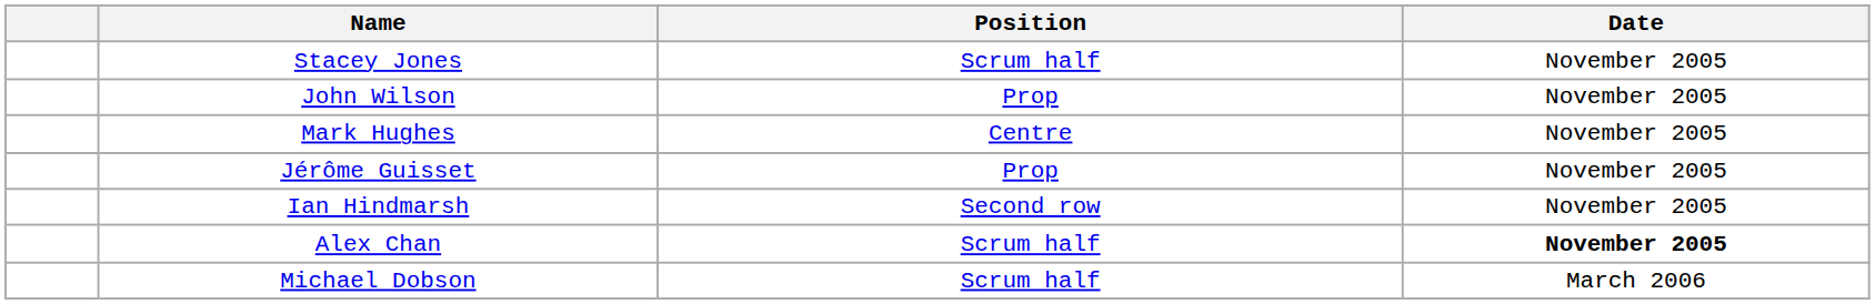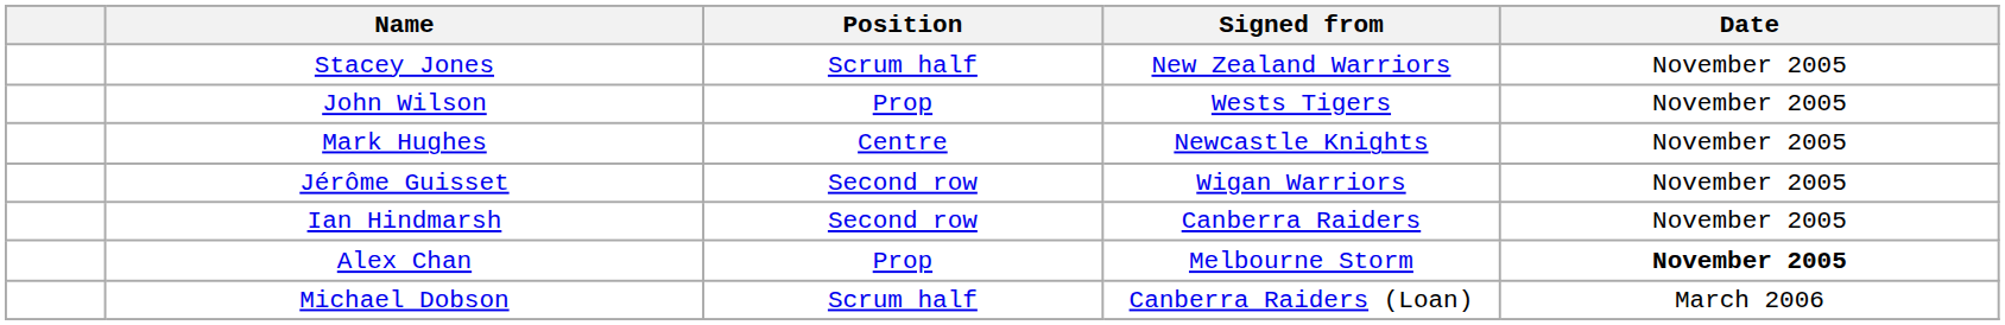 <table class="wikitable sortable"  style="width:100%; font-size:85%;">
 <tr style="background:#efefef;">
 <th width=5%></th>
 <th width=30%>Name</th>
 <th !width=30%>Position</th>
+<th width=20%>Signed from</th>
 <th width=25%>Date</th>
 </tr>
 <tr style="background:#fff;">
 <td align=center></td>
 <td align=center><a href='#'>Stacey Jones</a></td>
 <td align=center><a href='#'>Scrum half</a></td>
+<td align=center><a href='#'>New Zealand Warriors</a></td>
 <td align=center>November 2005</td>
 </tr>
 <tr style="background:#fff;">
 <td align=center></td>
 <td align=center><a href='#'>John Wilson</a></td>
 <td align=center><a href='#'>Prop</a></td>
+<td align=center><a href='#'>Wests Tigers</a></td>
 <td align=center>November 2005</td>
 </tr>
 <tr style="background:#fff;">
 <td align=center></td>
 <td align=center><a href='#'>Mark Hughes</a></td>
 <td align=center><a href='#'>Centre</a></td>
+<td align=center><a href='#'>Newcastle Knights</a></td>
 <td align=center>November 2005</td>
 </tr>
 <tr style="background:#fff;">
 <td align=center></td>
 <td align=center><a href='#'>Jérôme Guisset</a></td>
-<td align=center><a href='#'>Prop</a></td>
+<td align=center><a href='#'>Second row</a></td>
+<td align=center><a href='#'>Wigan Warriors</a></td>
 <td align=center>November 2005</td>
 </tr>
 <tr style="background:#fff;">
 <td align=center></td>
 <td align=center><a href='#'>Ian Hindmarsh</a></td>
 <td align=center><a href='#'>Second row</a></td>
+<td align=center><a href='#'>Canberra Raiders</a></td>
 <td align=center>November 2005</td>
 </tr>
 <tr style="background:#fff;">
 <td align=center></td>
 <td align=center><a href='#'>Alex Chan</a></td>
-<td align=center><a href='#'>Scrum half</a></td>
+<td align=center><a href='#'>Prop</a></td>
+<td align=center><a href='#'>Melbourne Storm</a></td>
 <td align=center><strong>November 2005</strong></td>
 </tr>
 <tr style="background:#fff;">
 <td align=center></td>
 <td align=center><a href='#'>Michael Dobson</a></td>
 <td align=center><a href='#'>Scrum half</a></td>
+<td align=center><a href='#'>Canberra Raiders</a> (Loan)</td>
 <td align=center>March 2006</td>
 </tr>
 </table>
